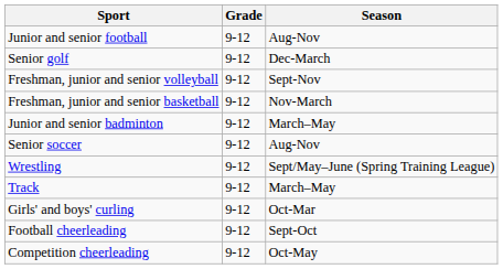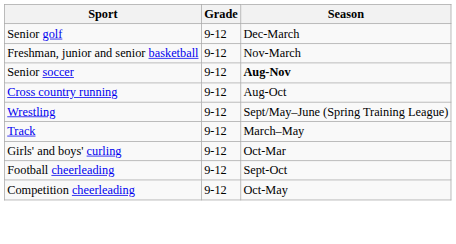 <table class="wikitable">
 <tr>
 <th>Sport</th>
 <th>Grade</th>
 <th>Season</th>
 </tr>
 <tr>
-<td>Junior and senior <a href='#'>football</a></td>
-<td>9-12</td>
-<td>Aug-Nov</td>
-</tr>
-<tr>
 <td>Senior <a href='#'>golf</a></td>
 <td>9-12</td>
 <td>Dec-March</td>
-</tr>
-<tr>
-<td>Freshman, junior and senior <a href='#'>volleyball</a></td>
-<td>9-12</td>
-<td>Sept-Nov</td>
 </tr>
 <tr>
 <td>Freshman, junior and senior <a href='#'>basketball</a></td>
 <td>9-12</td>
 <td>Nov-March</td>
 </tr>
 <tr>
-<td>Junior and senior <a href='#'>badminton</a></td>
+<td>Senior <a href='#'>soccer</a></td>
 <td>9-12</td>
-<td>March–May</td>
+<td><strong>Aug-Nov</strong></td>
 </tr>
 <tr>
-<td>Senior <a href='#'>soccer</a></td>
+<td><a href='#'>Cross country running</a></td>
 <td>9-12</td>
-<td>Aug-Nov</td>
+<td>Aug-Oct</td>
 </tr>
 <tr>
 <td><a href='#'>Wrestling</a></td>
 <td>9-12</td>
 <td>Sept/May–June (Spring Training League)</td>
 </tr>
 <tr>
 <td><a href='#'>Track</a></td>
 <td>9-12</td>
 <td>March–May</td>
 </tr>
 <tr>
 <td>Girls' and boys' <a href='#'>curling</a></td>
 <td>9-12</td>
 <td>Oct-Mar</td>
 </tr>
 <tr>
 <td>Football <a href='#'>cheerleading</a></td>
 <td>9-12</td>
 <td>Sept-Oct</td>
 </tr>
 <tr>
 <td>Competition <a href='#'>cheerleading</a></td>
 <td>9-12</td>
 <td>Oct-May</td>
 </tr>
 </table>
